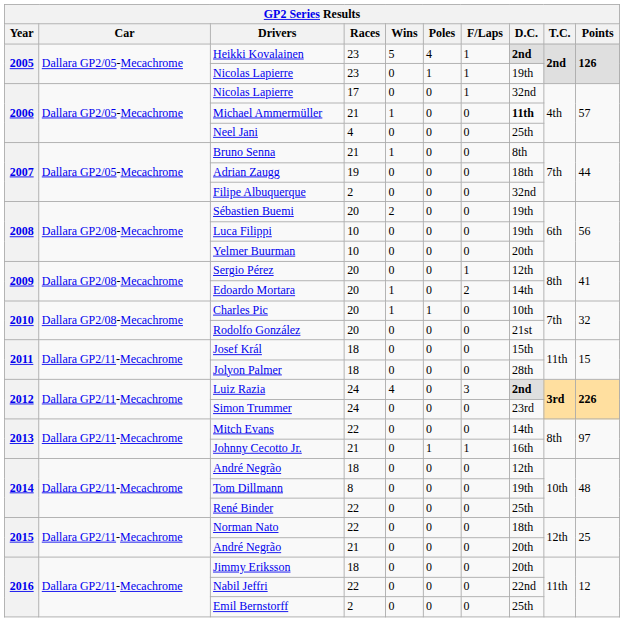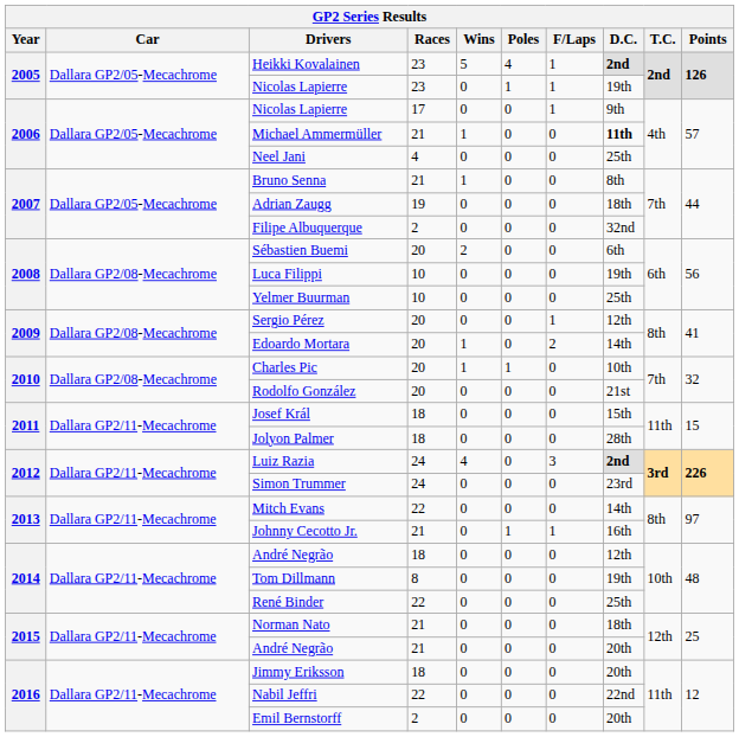 <table class="wikitable" style="font-size:85%; width:700px">
 <tr>
 <th colspan=10><a href='#'>GP2 Series</a> Results</th>
 </tr>
 <tr>
 <th>Year</th>
 <th>Car</th>
 <th>Drivers</th>
 <th>Races</th>
 <th>Wins</th>
 <th>Poles</th>
 <th>F/Laps</th>
 <th>D.C.</th>
 <th>T.C.</th>
 <th>Points</th>
 </tr>
 <tr>
 <th rowspan=2><a href='#'>2005</a></th>
 <td rowspan=2><a href='#'>Dallara GP2/05</a>-<a href='#'>Mecachrome</a></td>
 <td> <a href='#'>Heikki Kovalainen</a></td>
 <td>23</td>
 <td>5</td>
 <td>4</td>
 <td>1</td>
 <td style="background:#DFDFDF;"><strong>2nd</strong></td>
 <td rowspan=2 style="background:#DFDFDF;"><strong>2nd</strong></td>
 <td rowspan=2 style="background:#DFDFDF;"><strong>126</strong></td>
 </tr>
 <tr>
 <td> <a href='#'>Nicolas Lapierre</a></td>
 <td>23</td>
 <td>0</td>
 <td>1</td>
 <td>1</td>
 <td>19th</td>
 </tr>
 <tr>
 <th rowspan=3><a href='#'>2006</a></th>
 <td rowspan=3><a href='#'>Dallara GP2/05</a>-<a href='#'>Mecachrome</a></td>
 <td> <a href='#'>Nicolas Lapierre</a></td>
 <td>17</td>
 <td>0</td>
 <td>0</td>
 <td>1</td>
-<td>32nd</td>
+<td>9th</td>
 <td rowspan=3>4th</td>
 <td rowspan=3>57</td>
 </tr>
 <tr>
 <td> <a href='#'>Michael Ammermüller</a></td>
 <td>21</td>
 <td>1</td>
 <td>0</td>
 <td>0</td>
 <td><strong>11th</strong></td>
 </tr>
 <tr>
 <td> <a href='#'>Neel Jani</a></td>
 <td>4</td>
 <td>0</td>
 <td>0</td>
 <td>0</td>
 <td>25th</td>
 </tr>
 <tr>
 <th rowspan=3><a href='#'>2007</a></th>
 <td rowspan=3><a href='#'>Dallara GP2/05</a>-<a href='#'>Mecachrome</a></td>
 <td> <a href='#'>Bruno Senna</a></td>
 <td>21</td>
 <td>1</td>
 <td>0</td>
 <td>0</td>
 <td>8th</td>
 <td rowspan=3>7th</td>
 <td rowspan=3>44</td>
 </tr>
 <tr>
 <td> <a href='#'>Adrian Zaugg</a></td>
 <td>19</td>
 <td>0</td>
 <td>0</td>
 <td>0</td>
 <td>18th</td>
 </tr>
 <tr>
 <td> <a href='#'>Filipe Albuquerque</a></td>
 <td>2</td>
 <td>0</td>
 <td>0</td>
 <td>0</td>
 <td>32nd</td>
 </tr>
 <tr>
 <th rowspan=3><a href='#'>2008</a></th>
 <td rowspan=3><a href='#'>Dallara GP2/08</a>-<a href='#'>Mecachrome</a></td>
 <td> <a href='#'>Sébastien Buemi</a></td>
 <td>20</td>
 <td>2</td>
 <td>0</td>
 <td>0</td>
-<td>19th</td>
+<td>6th</td>
 <td rowspan=3>6th</td>
 <td rowspan=3>56</td>
 </tr>
 <tr>
 <td> <a href='#'>Luca Filippi</a></td>
 <td>10</td>
 <td>0</td>
 <td>0</td>
 <td>0</td>
 <td>19th</td>
 </tr>
 <tr>
 <td> <a href='#'>Yelmer Buurman</a></td>
 <td>10</td>
 <td>0</td>
 <td>0</td>
 <td>0</td>
-<td>20th</td>
+<td>25th</td>
 </tr>
 <tr>
 <th rowspan=2><a href='#'>2009</a></th>
 <td rowspan=2><a href='#'>Dallara GP2/08</a>-<a href='#'>Mecachrome</a></td>
 <td> <a href='#'>Sergio Pérez</a></td>
 <td>20</td>
 <td>0</td>
 <td>0</td>
 <td>1</td>
 <td>12th</td>
 <td rowspan=2>8th</td>
 <td rowspan=2>41</td>
 </tr>
 <tr>
 <td> <a href='#'>Edoardo Mortara</a></td>
 <td>20</td>
 <td>1</td>
 <td>0</td>
 <td>2</td>
 <td>14th</td>
 </tr>
 <tr>
 <th rowspan=2><a href='#'>2010</a></th>
 <td rowspan=2><a href='#'>Dallara GP2/08</a>-<a href='#'>Mecachrome</a></td>
 <td> <a href='#'>Charles Pic</a></td>
 <td>20</td>
 <td>1</td>
 <td>1</td>
 <td>0</td>
 <td>10th</td>
 <td rowspan=2>7th</td>
 <td rowspan=2>32</td>
 </tr>
 <tr>
 <td> <a href='#'>Rodolfo González</a></td>
 <td>20</td>
 <td>0</td>
 <td>0</td>
 <td>0</td>
 <td>21st</td>
 </tr>
 <tr>
 <th rowspan="2"><a href='#'>2011</a></th>
 <td rowspan="2"><a href='#'>Dallara GP2/11</a>-<a href='#'>Mecachrome</a></td>
 <td> <a href='#'>Josef Král</a></td>
 <td>18</td>
 <td>0</td>
 <td>0</td>
 <td>0</td>
 <td>15th</td>
 <td rowspan=2>11th</td>
 <td rowspan=2>15</td>
 </tr>
 <tr>
 <td> <a href='#'>Jolyon Palmer</a></td>
 <td>18</td>
 <td>0</td>
 <td>0</td>
 <td>0</td>
 <td>28th</td>
 </tr>
 <tr>
 <th rowspan="2"><a href='#'>2012</a></th>
 <td rowspan="2"><a href='#'>Dallara GP2/11</a>-<a href='#'>Mecachrome</a></td>
 <td> <a href='#'>Luiz Razia</a></td>
 <td>24</td>
 <td>4</td>
 <td>0</td>
 <td>3</td>
 <td style="background:#DFDFDF;"><strong>2nd</strong></td>
 <td rowspan=2 style="background:#ffdf9f;"><strong>3rd</strong></td>
 <td rowspan=2 style="background:#ffdf9f;"><strong>226</strong></td>
 </tr>
 <tr>
 <td> <a href='#'>Simon Trummer</a></td>
 <td>24</td>
 <td>0</td>
 <td>0</td>
 <td>0</td>
 <td>23rd</td>
 </tr>
 <tr>
 <th rowspan="2"><a href='#'>2013</a></th>
 <td rowspan="2"><a href='#'>Dallara GP2/11</a>-<a href='#'>Mecachrome</a></td>
 <td> <a href='#'>Mitch Evans</a></td>
 <td>22</td>
 <td>0</td>
 <td>0</td>
 <td>0</td>
 <td>14th</td>
 <td rowspan=2>8th</td>
 <td rowspan=2>97</td>
 </tr>
 <tr>
 <td> <a href='#'>Johnny Cecotto Jr.</a></td>
 <td>21</td>
 <td>0</td>
 <td>1</td>
 <td>1</td>
 <td>16th</td>
 </tr>
 <tr>
 <th rowspan=3><a href='#'>2014</a></th>
 <td rowspan=3><a href='#'>Dallara GP2/11</a>-<a href='#'>Mecachrome</a></td>
 <td> <a href='#'>André Negrão</a></td>
 <td>18</td>
 <td>0</td>
 <td>0</td>
 <td>0</td>
 <td>12th</td>
 <td rowspan=3>10th</td>
 <td rowspan=3>48</td>
 </tr>
 <tr>
 <td> <a href='#'>Tom Dillmann</a></td>
 <td>8</td>
 <td>0</td>
 <td>0</td>
 <td>0</td>
 <td>19th</td>
 </tr>
 <tr>
 <td> <a href='#'>René Binder</a></td>
 <td>22</td>
 <td>0</td>
 <td>0</td>
 <td>0</td>
 <td>25th</td>
 </tr>
 <tr>
 <th rowspan=2><a href='#'>2015</a></th>
 <td rowspan=2><a href='#'>Dallara GP2/11</a>-<a href='#'>Mecachrome</a></td>
 <td> <a href='#'>Norman Nato</a></td>
-<td>22</td>
+<td>21</td>
 <td>0</td>
 <td>0</td>
 <td>0</td>
 <td>18th</td>
 <td rowspan="2">12th</td>
 <td rowspan="2">25</td>
 </tr>
 <tr>
 <td> <a href='#'>André Negrão</a></td>
 <td>21</td>
 <td>0</td>
 <td>0</td>
 <td>0</td>
 <td>20th</td>
 </tr>
 <tr>
 <th rowspan=3><a href='#'>2016</a></th>
 <td rowspan=3><a href='#'>Dallara GP2/11</a>-<a href='#'>Mecachrome</a></td>
 <td> <a href='#'>Jimmy Eriksson</a></td>
 <td>18</td>
 <td>0</td>
 <td>0</td>
 <td>0</td>
 <td>20th</td>
 <td rowspan=3>11th</td>
 <td rowspan=3>12</td>
 </tr>
 <tr>
 <td> <a href='#'>Nabil Jeffri</a></td>
 <td>22</td>
 <td>0</td>
 <td>0</td>
 <td>0</td>
 <td>22nd</td>
 </tr>
 <tr>
 <td> <a href='#'>Emil Bernstorff</a></td>
 <td>2</td>
 <td>0</td>
 <td>0</td>
 <td>0</td>
-<td>25th</td>
+<td>20th</td>
 </tr>
 </table>
